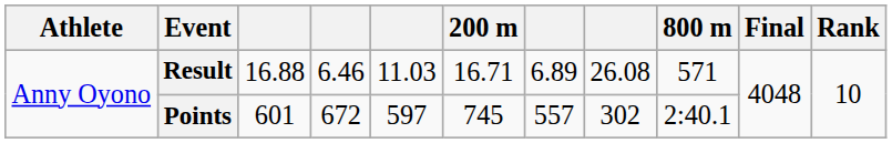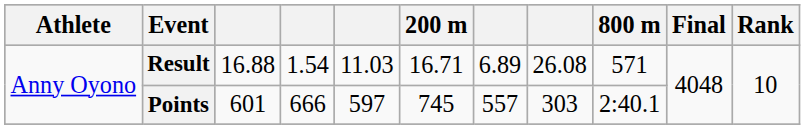 <table class="wikitable" style="font-size:90%">
 <tr>
 <th>Athlete</th>
 <th>Event</th>
 <th></th>
 <th></th>
 <th></th>
 <th>200 m</th>
 <th></th>
 <th></th>
 <th>800 m</th>
 <th>Final</th>
 <th>Rank</th>
 </tr>
 <tr align=center>
 <td rowspan=2 align=left><a href='#'>Anny Oyono</a></td>
 <th style="font-size:95%">Result</th>
 <td>16.88</td>
-<td>6.46</td>
+<td>1.54</td>
 <td>11.03</td>
 <td>16.71</td>
 <td>6.89</td>
 <td>26.08</td>
 <td>571</td>
 <td rowspan=2>4048</td>
 <td rowspan=2>10</td>
 </tr>
 <tr align=center>
 <th style="font-size:95%">Points</th>
 <td>601</td>
-<td>672</td>
+<td>666</td>
 <td>597</td>
 <td>745</td>
 <td>557</td>
-<td>302</td>
+<td>303</td>
 <td>2:40.1</td>
 </tr>
 </table>
